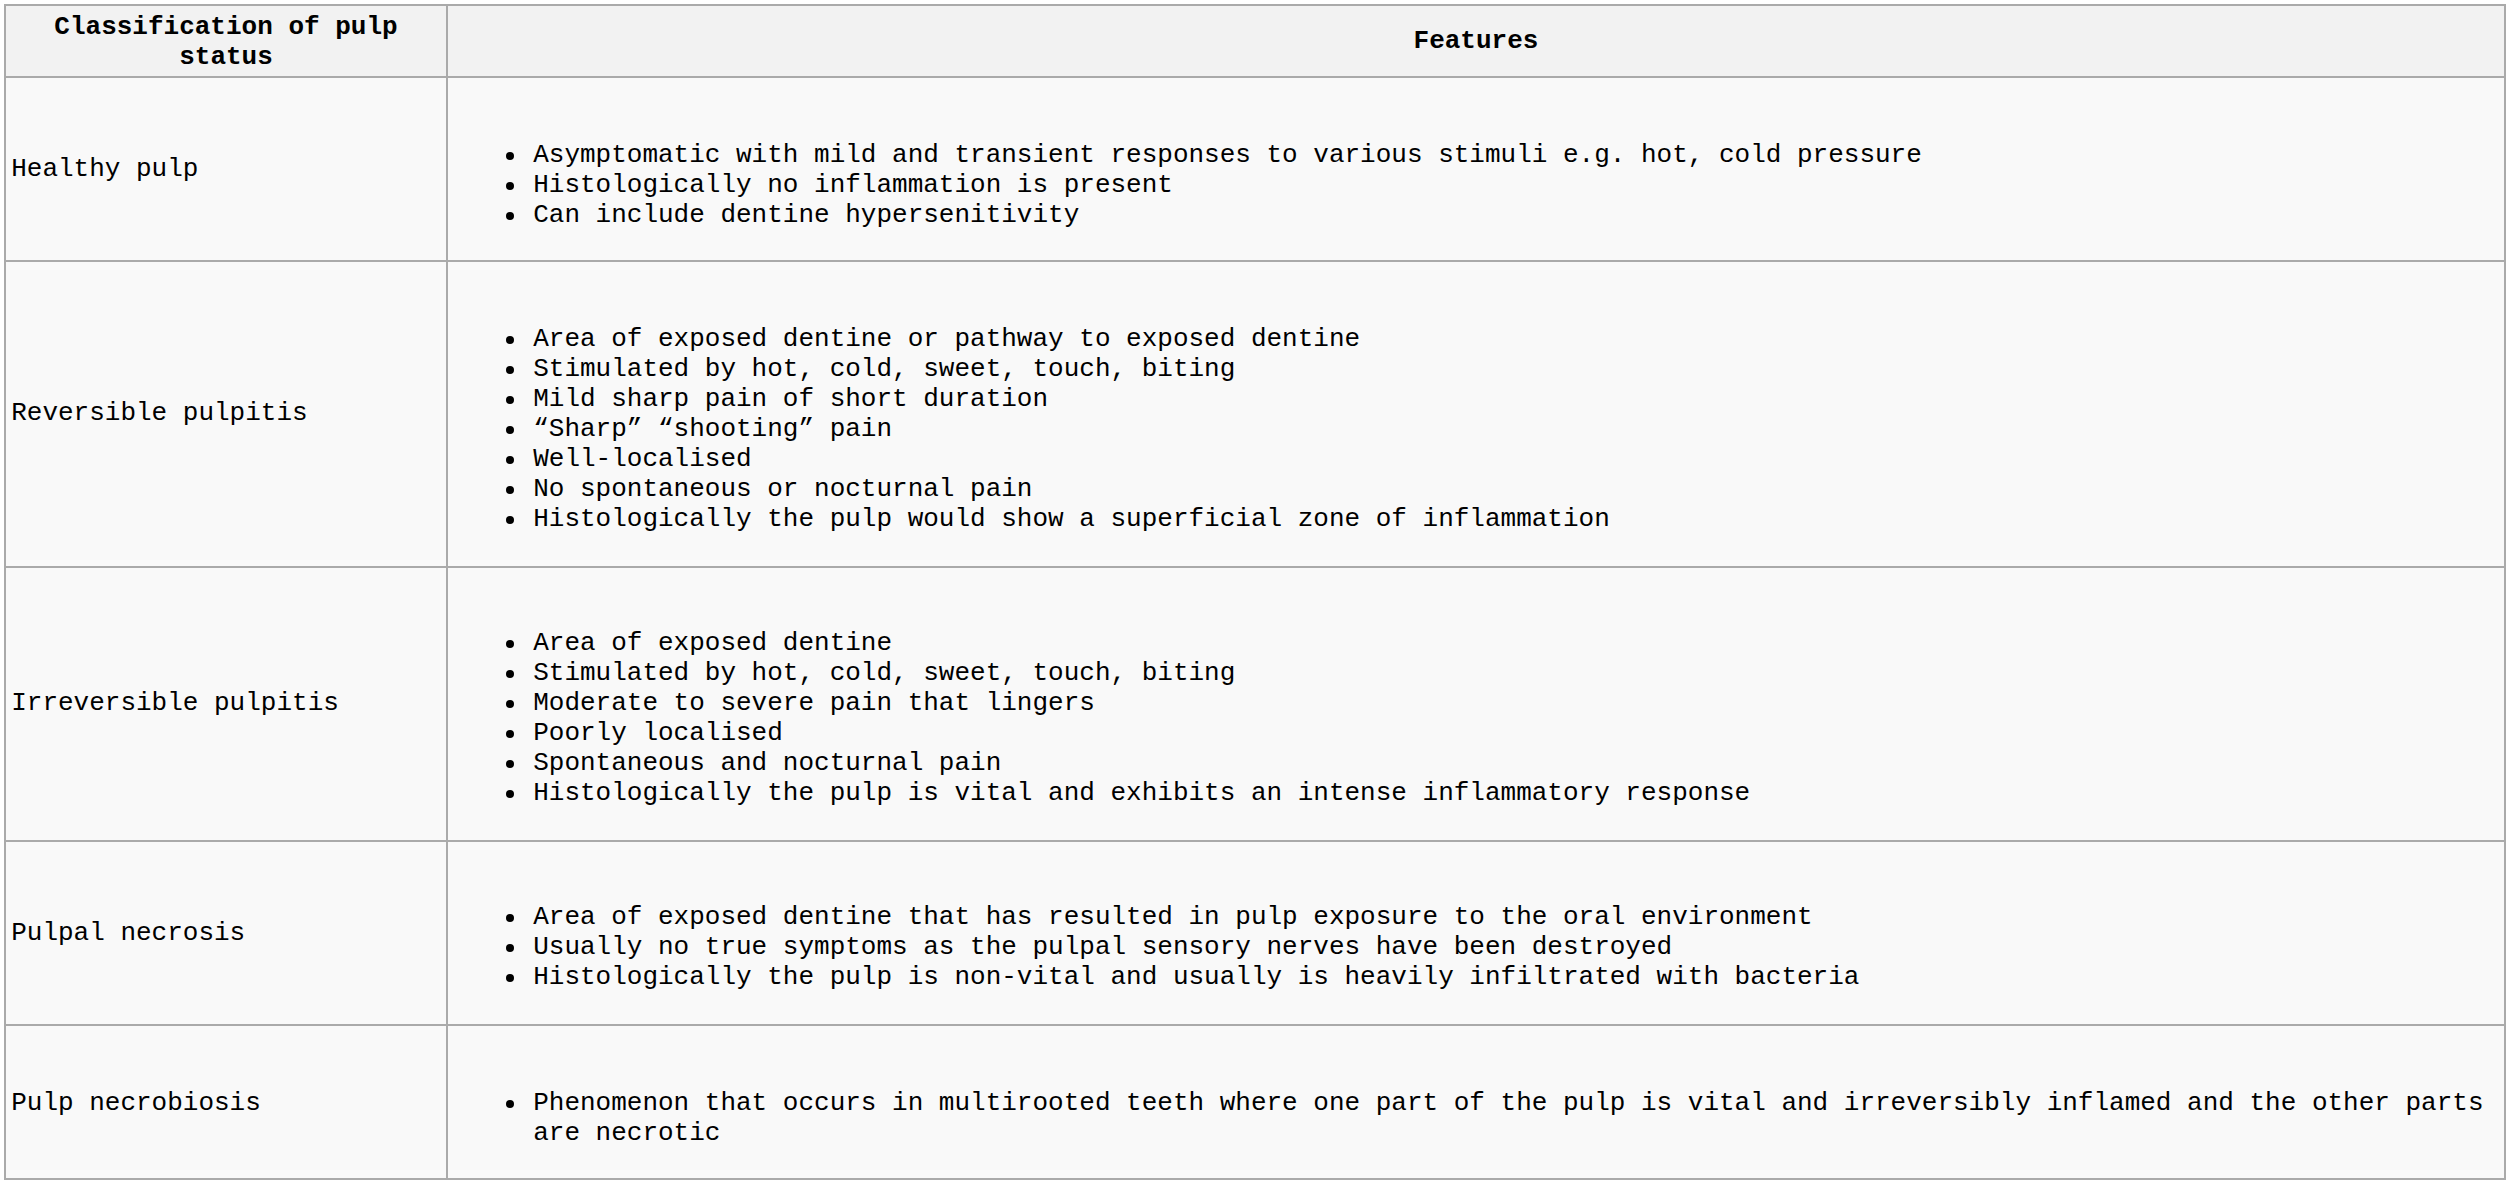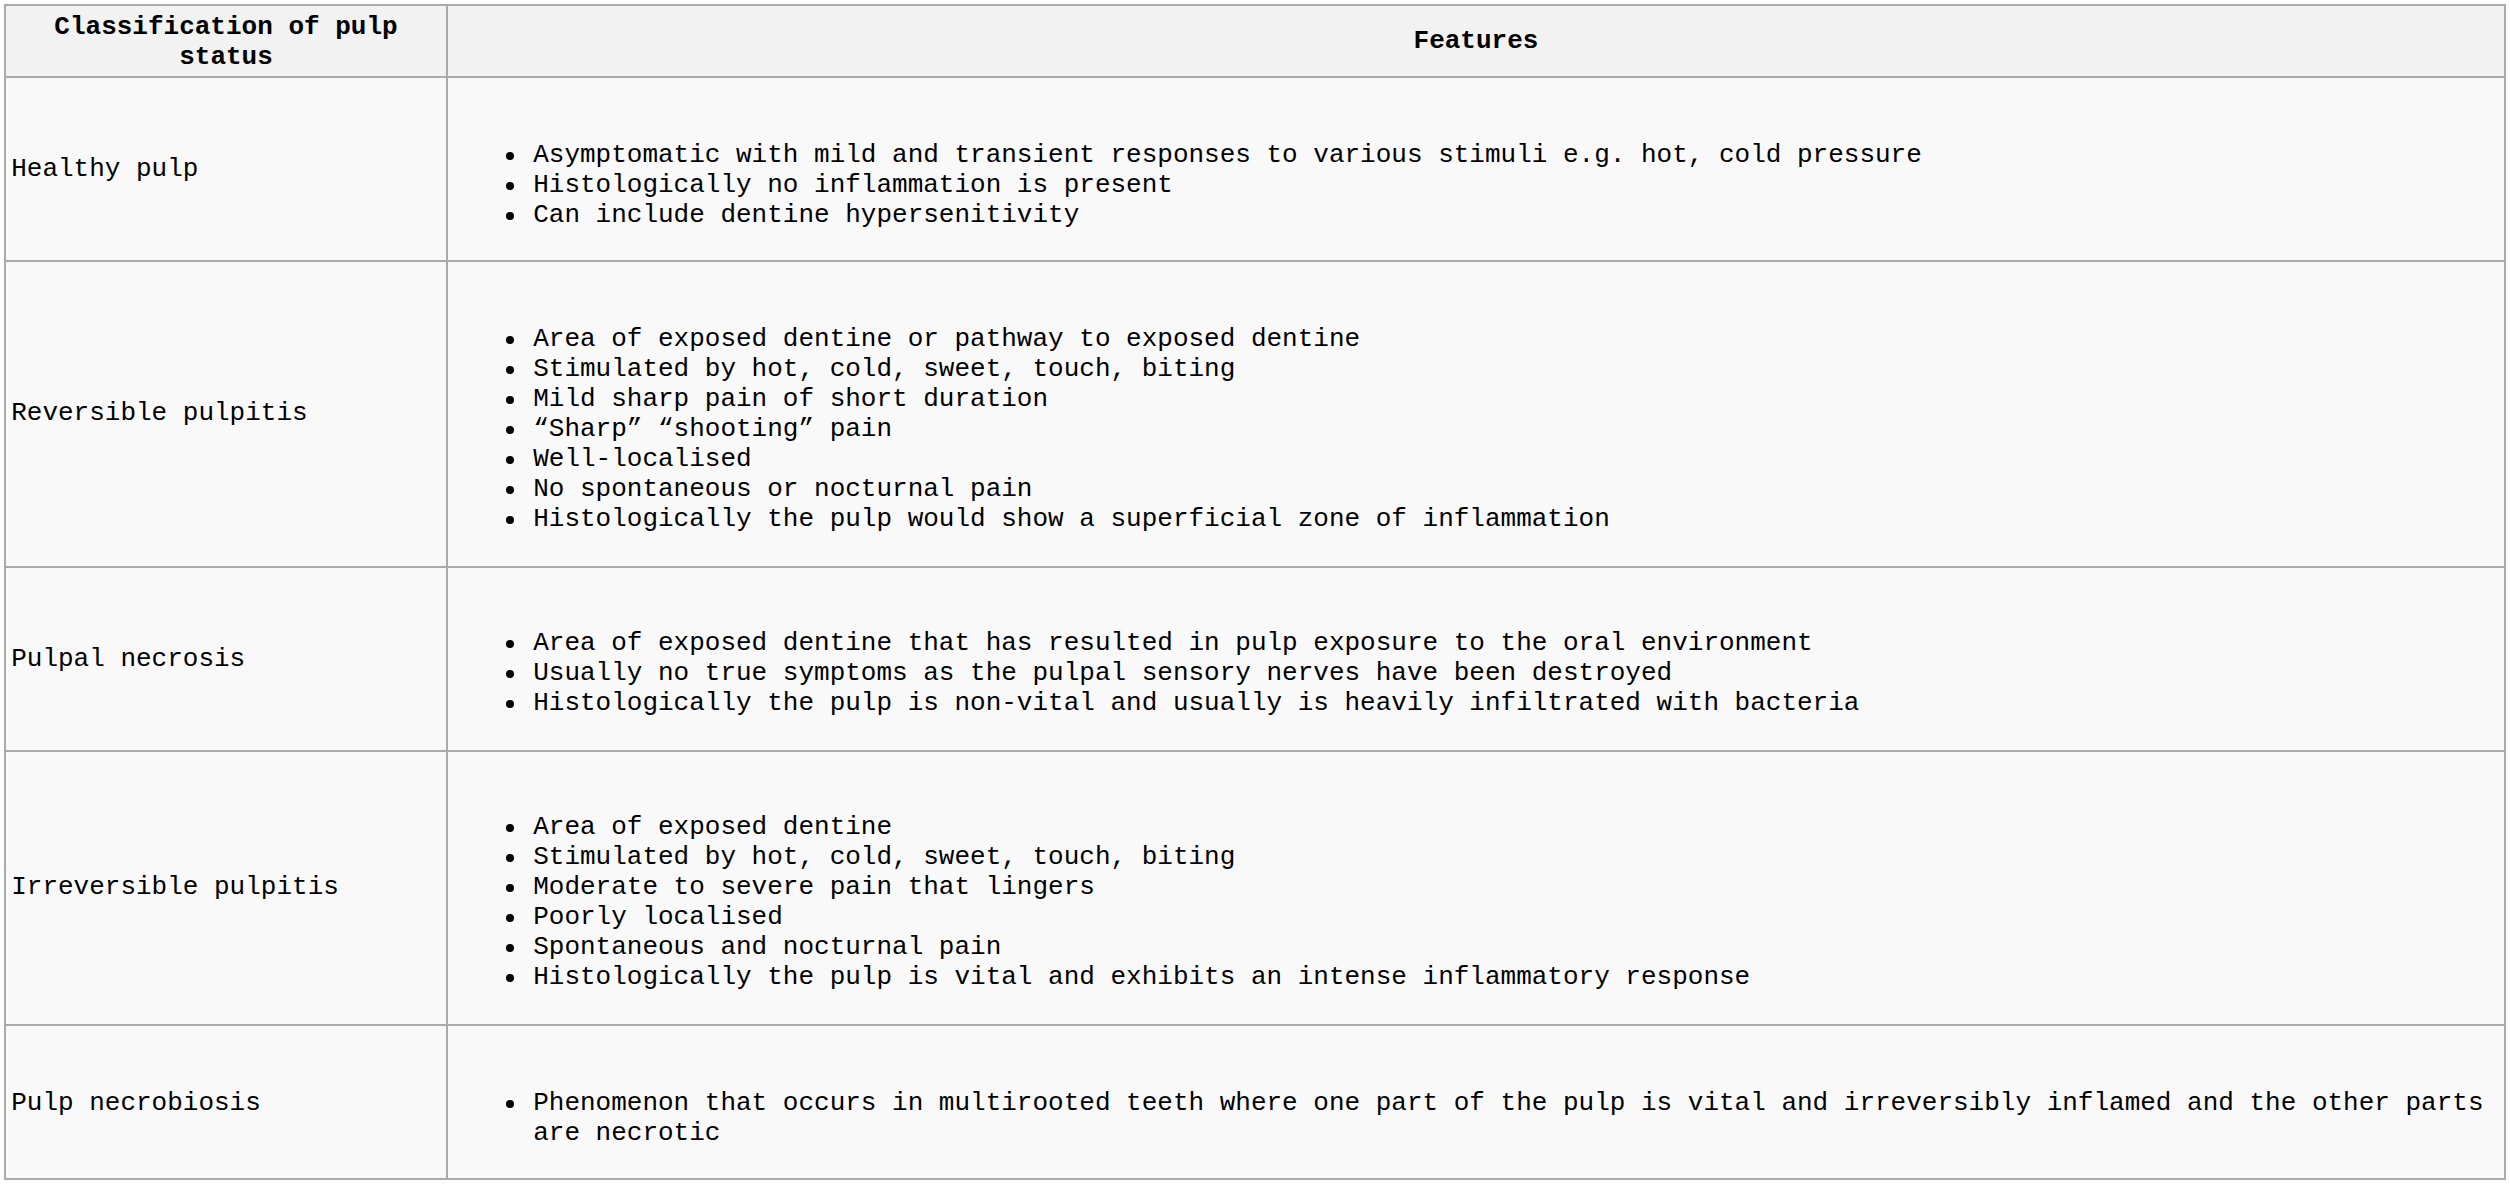 <table class="wikitable">
 <tr>
 <th>Classification of pulp status</th>
 <th>Features</th>
 </tr>
 <tr>
 <td>Healthy pulp</td>
 <td><br><ul><li>Asymptomatic with mild and transient responses to various stimuli e.g. hot, cold pressure</li><li>Histologically no inflammation is present</li><li>Can include dentine hypersenitivity</li></ul></td>
 </tr>
 <tr>
 <td>Reversible pulpitis</td>
 <td><br><ul><li>Area of exposed dentine or pathway to exposed dentine</li><li>Stimulated by hot, cold, sweet, touch, biting</li><li>Mild sharp pain of short duration</li><li>“Sharp” “shooting” pain</li><li>Well-localised</li><li>No spontaneous or nocturnal pain</li><li>Histologically the pulp would show a superficial zone of inflammation</li></ul></td>
 </tr>
 <tr>
+<td>Pulpal necrosis</td>
+<td><br><ul><li>Area of exposed dentine that has resulted in pulp exposure to the oral environment</li><li>Usually no true symptoms as the pulpal sensory nerves have been destroyed</li><li>Histologically the pulp is non-vital and usually is heavily infiltrated with bacteria</li></ul></td>
+</tr>
+<tr>
 <td>Irreversible pulpitis</td>
 <td><br><ul><li>Area of exposed dentine</li><li>Stimulated by hot, cold, sweet, touch, biting</li><li>Moderate to severe pain that lingers</li><li>Poorly localised</li><li>Spontaneous and nocturnal pain</li><li>Histologically the pulp is vital and exhibits an intense inflammatory response</li></ul></td>
-</tr>
-<tr>
-<td>Pulpal necrosis</td>
-<td><br><ul><li>Area of exposed dentine that has resulted in pulp exposure to the oral environment</li><li>Usually no true symptoms as the pulpal sensory nerves have been destroyed</li><li>Histologically the pulp is non-vital and usually is heavily infiltrated with bacteria</li></ul></td>
 </tr>
 <tr>
 <td>Pulp necrobiosis</td>
 <td><br><ul><li>Phenomenon that occurs in multirooted teeth where one part of the pulp is vital and irreversibly inflamed and the other parts are necrotic</li></ul></td>
 </tr>
 </table>
